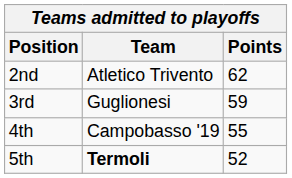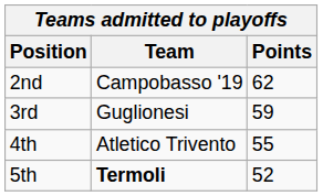 <table class="wikitable">
 <tr>
 <th colspan="3"><em>Teams admitted to playoffs</em></th>
 </tr>
 <tr>
 <th>Position</th>
 <th>Team</th>
 <th>Points</th>
 </tr>
 <tr>
 <td>2nd</td>
-<td>Atletico Trivento</td>
+<td>Campobasso '19</td>
 <td>62</td>
 </tr>
 <tr>
 <td>3rd</td>
 <td>Guglionesi</td>
 <td>59</td>
 </tr>
 <tr>
 <td>4th</td>
-<td>Campobasso '19</td>
+<td>Atletico Trivento</td>
 <td>55</td>
 </tr>
 <tr>
 <td>5th</td>
 <td><strong>Termoli</strong></td>
 <td>52</td>
 </tr>
 </table>
